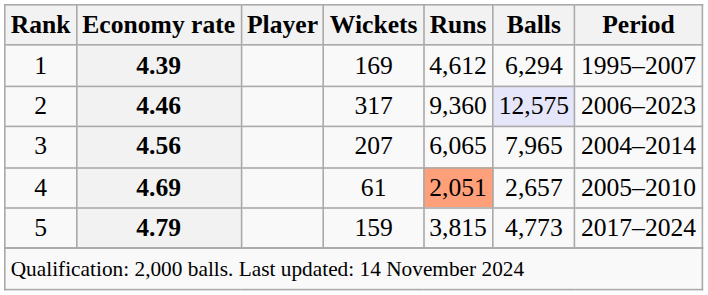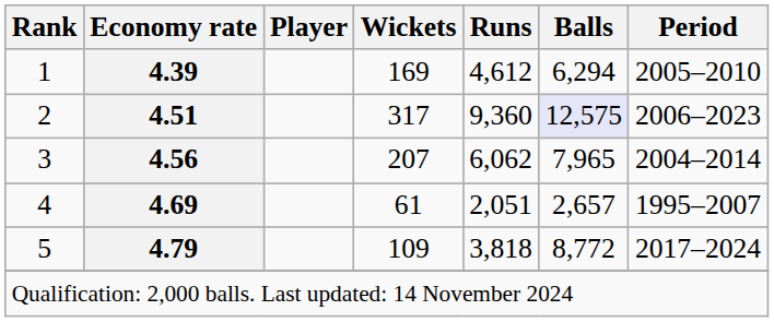 <table class="wikitable plainrowheaders sortable">
 <tr>
 <th scope=col>Rank</th>
 <th scope=col>Economy rate</th>
 <th scope=col>Player</th>
 <th scope=col>Wickets</th>
 <th scope=col>Runs</th>
 <th scope=col>Balls</th>
 <th scope=col>Period</th>
 </tr>
 <tr>
 <td align=center>1</td>
 <th scope=row style=text-align:center;>4.39</th>
 <td></td>
 <td align=center>169</td>
 <td align=center>4,612</td>
 <td align=center>6,294</td>
-<td>1995–2007</td>
+<td>2005–2010</td>
 </tr>
 <tr>
 <td align="center">2</td>
-<th scope="row" style="text-align:center;">4.46</th>
+<th scope="row" style="text-align:center;">4.51</th>
 <td></td>
 <td align="center">317</td>
 <td align="center">9,360</td>
 <td align="center" style="background: lavender;">12,575</td>
 <td>2006–2023</td>
 </tr>
 <tr>
 <td align="center">3</td>
 <th scope="row" style="text-align:center;">4.56</th>
 <td></td>
 <td align="center">207</td>
-<td align="center">6,065</td>
+<td align="center">6,062</td>
 <td align="center">7,965</td>
 <td>2004–2014</td>
 </tr>
 <tr>
 <td align="center">4</td>
 <th scope="row" style="text-align:center;">4.69</th>
 <td></td>
 <td align="center">61</td>
-<td align="center" style="background: lightsalmon;">2,051</td>
+<td align="center">2,051</td>
 <td align="center">2,657</td>
-<td>2005–2010</td>
+<td>1995–2007</td>
 </tr>
 <tr>
 <td align="center">5</td>
 <th scope="row" style="text-align:center;">4.79</th>
 <td></td>
-<td align="center">159</td>
-<td align="center">3,815</td>
-<td align="center">4,773</td>
+<td align="center">109</td>
+<td align="center">3,818</td>
+<td align="center">8,772</td>
 <td>2017–2024</td>
 </tr>
 <tr>
 </tr>
 <tr class=sortbottom>
 <td colspan=7><small>Qualification: 2,000 balls. Last updated: 14 November 2024</small></td>
 </tr>
 </table>
